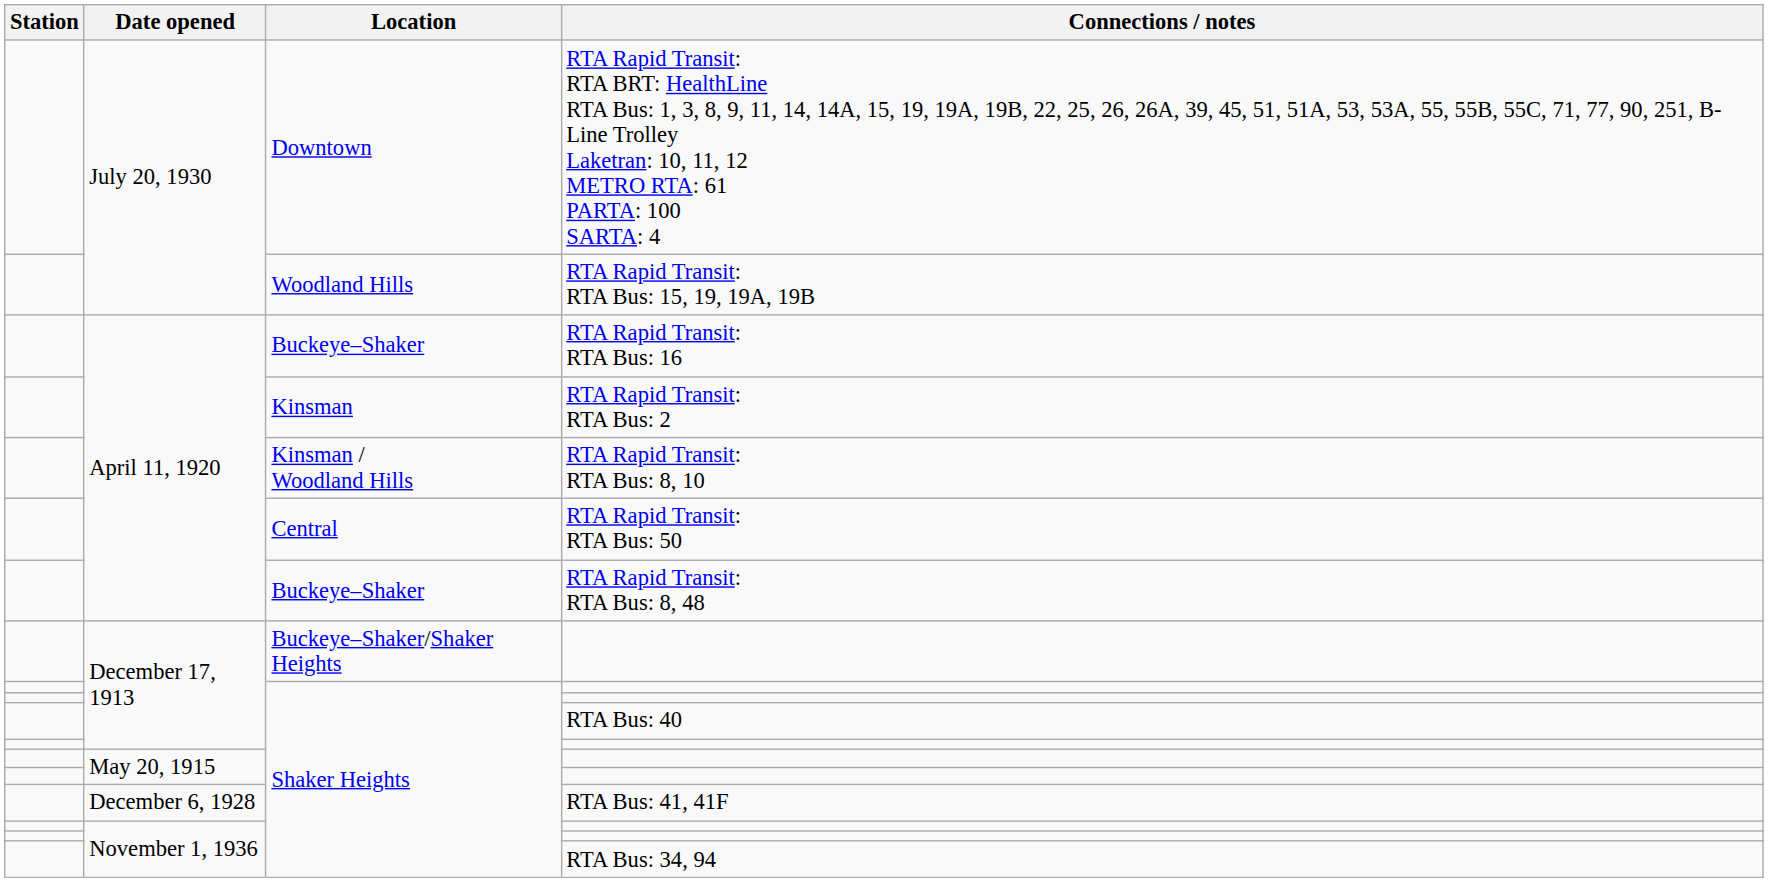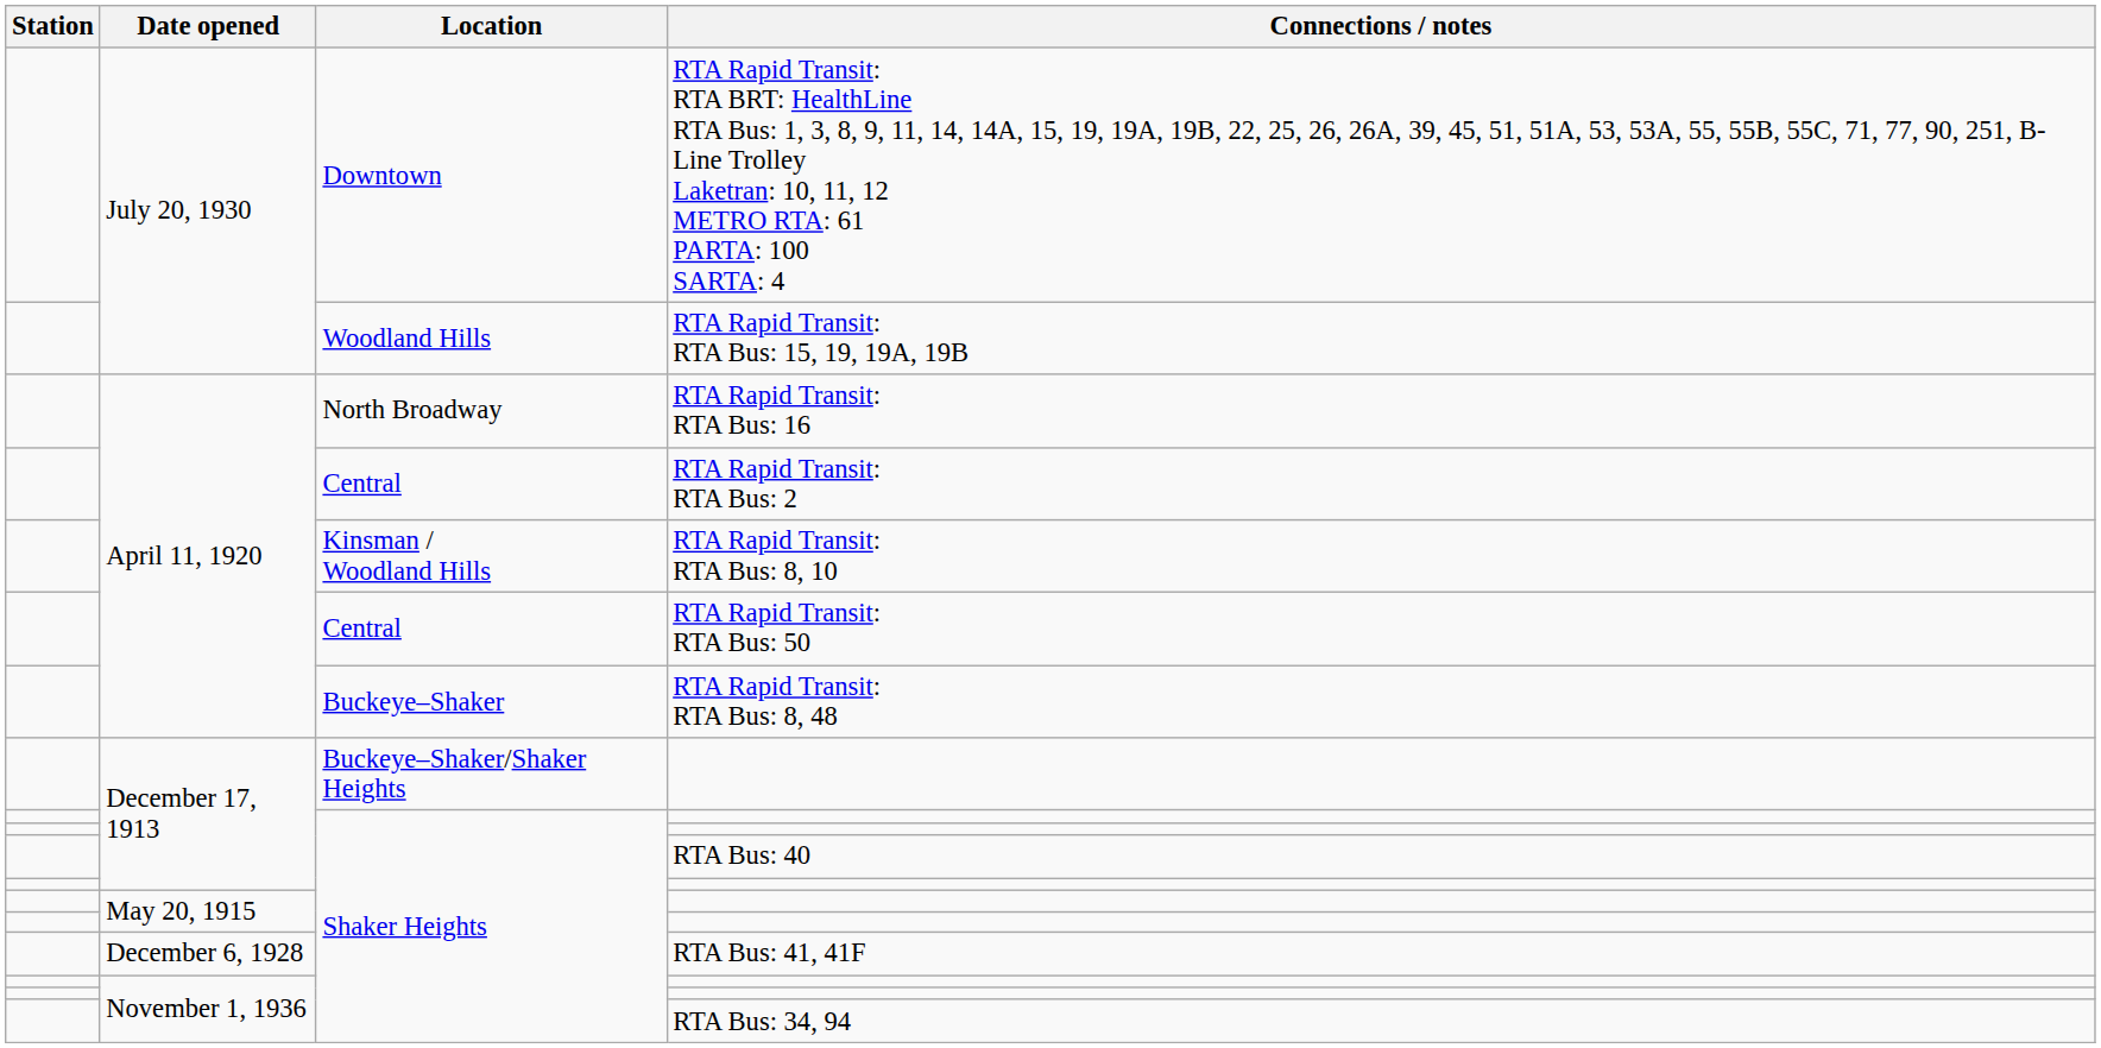 <table class="wikitable sortable">
 <tr>
 <th>Station</th>
 <th>Date opened</th>
 <th>Location</th>
 <th class="unsortable">Connections / notes</th>
 </tr>
 <tr>
 <td align="right"> </td>
 <td rowspan="2">July 20, 1930</td>
 <td><a href='#'>Downtown</a></td>
 <td> <a href='#'>RTA Rapid Transit</a>:   <br> RTA BRT: <a href='#'>HealthLine</a><br> RTA Bus: 1, 3, 8, 9, 11, 14, 14A, 15, 19, 19A, 19B, 22, 25, 26, 26A, 39, 45, 51, 51A, 53, 53A, 55, 55B, 55C, 71, 77, 90, 251, B-Line Trolley<br> <a href='#'>Laketran</a>: 10, 11, 12<br> <a href='#'>METRO RTA</a>: 61<br> <a href='#'>PARTA</a>: 100<br> <a href='#'>SARTA</a>: 4</td>
 </tr>
 <tr>
 <td align="right"> </td>
 <td><a href='#'>Woodland Hills</a></td>
 <td> <a href='#'>RTA Rapid Transit</a>:  <br> RTA Bus: 15, 19, 19A, 19B</td>
 </tr>
 <tr>
 <td align="right">  </td>
 <td rowspan="5">April 11, 1920</td>
-<td><a href='#'>Buckeye–Shaker</a></td>
+<td>North Broadway</td>
 <td> <a href='#'>RTA Rapid Transit</a>:  <br> RTA Bus: 16</td>
 </tr>
 <tr>
 <td align="right"></td>
-<td><a href='#'>Kinsman</a></td>
+<td><a href='#'>Central</a></td>
 <td> <a href='#'>RTA Rapid Transit</a>: <br> RTA Bus: 2</td>
 </tr>
 <tr>
 <td align="right">  </td>
 <td><a href='#'>Kinsman</a> /<br><a href='#'>Woodland Hills</a></td>
 <td> <a href='#'>RTA Rapid Transit</a>: <br> RTA Bus: 8, 10</td>
 </tr>
 <tr>
 <td align="right"> </td>
 <td><a href='#'>Central</a></td>
 <td> <a href='#'>RTA Rapid Transit</a>: <br> RTA Bus: 50</td>
 </tr>
 <tr>
 <td align="right"> </td>
 <td><a href='#'>Buckeye–Shaker</a></td>
 <td> <a href='#'>RTA Rapid Transit</a>: <br> RTA Bus: 8, 48</td>
 </tr>
 <tr>
 <td align="right"></td>
 <td rowspan="5">December 17, 1913</td>
 <td><a href='#'>Buckeye–Shaker</a>/<wbr><a href='#'>Shaker Heights</a></td>
 <td></td>
 </tr>
 <tr>
 <td align="right"></td>
 <td rowspan="10"><a href='#'>Shaker Heights</a></td>
 <td></td>
 </tr>
 <tr>
 <td align="right"></td>
 <td></td>
 </tr>
 <tr>
 <td align="right"> </td>
 <td> RTA Bus: 40</td>
 </tr>
 <tr>
 <td align="right"></td>
 <td></td>
 </tr>
 <tr>
 <td align="right"></td>
 <td rowspan="2">May 20, 1915</td>
 <td></td>
 </tr>
 <tr>
 <td align="right"></td>
 <td></td>
 </tr>
 <tr>
 <td align="right"> </td>
 <td>December 6, 1928</td>
 <td> RTA Bus: 41, 41F</td>
 </tr>
 <tr>
 <td align="right"></td>
 <td rowspan="3">November 1, 1936</td>
 <td></td>
 </tr>
 <tr>
 <td align="right"> </td>
 <td></td>
 </tr>
 <tr>
 <td align="right">  </td>
 <td> RTA Bus: 34, 94</td>
 </tr>
 </table>
